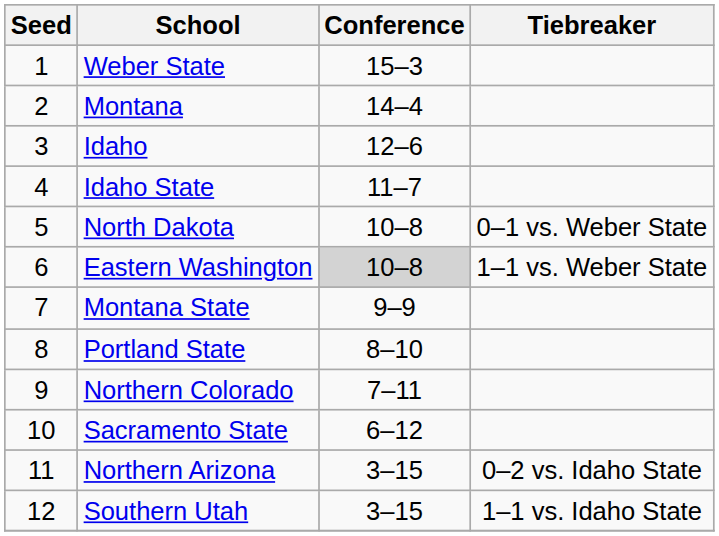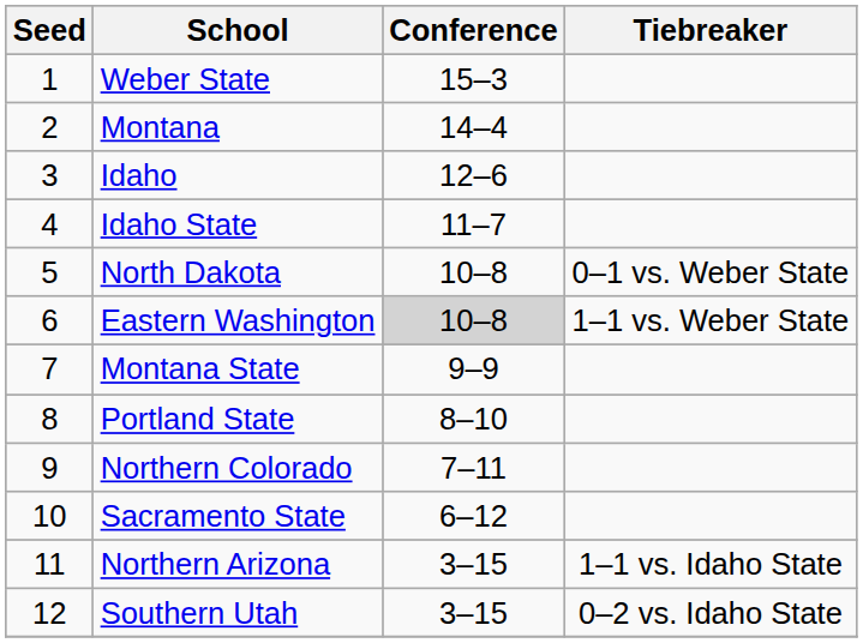 <table class="wikitable" style="white-space:nowrap; font-size:95%;text-align:center">
 <tr>
 <th>Seed</th>
 <th>School</th>
 <th>Conference</th>
 <th>Tiebreaker</th>
 </tr>
 <tr>
 <td>1</td>
 <td align=left><a href='#'>Weber State</a></td>
 <td>15–3</td>
 <td></td>
 </tr>
 <tr>
 <td>2</td>
 <td align=left><a href='#'>Montana</a></td>
 <td>14–4</td>
 <td></td>
 </tr>
 <tr>
 <td>3</td>
 <td align=left><a href='#'>Idaho</a></td>
 <td>12–6</td>
 <td></td>
 </tr>
 <tr>
 <td>4</td>
 <td align=left><a href='#'>Idaho State</a></td>
 <td>11–7</td>
 <td></td>
 </tr>
 <tr>
 <td>5</td>
 <td align=left><a href='#'>North Dakota</a></td>
 <td>10–8</td>
 <td>0–1 vs. Weber State</td>
 </tr>
 <tr>
 <td>6</td>
 <td align=left><a href='#'>Eastern Washington</a></td>
 <td style="background: lightgrey;">10–8</td>
 <td>1–1 vs. Weber State</td>
 </tr>
 <tr>
 <td>7</td>
 <td align=left><a href='#'>Montana State</a></td>
 <td>9–9</td>
 <td></td>
 </tr>
 <tr>
 <td>8</td>
 <td align=left><a href='#'>Portland State</a></td>
 <td>8–10</td>
 <td></td>
 </tr>
 <tr>
 <td>9</td>
 <td align=left><a href='#'>Northern Colorado</a></td>
 <td>7–11</td>
 <td></td>
 </tr>
 <tr>
 <td>10</td>
 <td align=left><a href='#'>Sacramento State</a></td>
 <td>6–12</td>
 <td></td>
 </tr>
 <tr>
 <td>11</td>
 <td align=left><a href='#'>Northern Arizona</a></td>
 <td>3–15</td>
-<td>0–2 vs. Idaho State</td>
+<td>1–1 vs. Idaho State</td>
 </tr>
 <tr>
 <td>12</td>
 <td align=left><a href='#'>Southern Utah</a></td>
 <td>3–15</td>
-<td>1–1 vs. Idaho State</td>
+<td>0–2 vs. Idaho State</td>
 </tr>
 <tr>
 </tr>
 </table>
